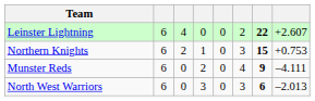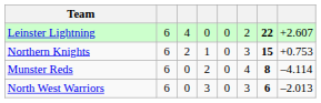 <table class="wikitable" style="text-align:center">
 <tr>
 <th style="width:200px">Team</th>
 <th width="20"></th>
 <th width="20"></th>
 <th width="20"></th>
 <th width="20"></th>
 <th width="20"></th>
 <th width="20"></th>
 <th width="20"></th>
 </tr>
 <tr bgcolor="#ccffcc">
 <td style="text-align:left;"><a href='#'>Leinster Lightning</a></td>
 <td>6</td>
 <td>4</td>
 <td>0</td>
 <td>0</td>
 <td>2</td>
 <td><strong>22</strong></td>
 <td>+2.607</td>
 </tr>
 <tr>
 <td style="text-align:left;"><a href='#'>Northern Knights</a></td>
 <td>6</td>
 <td>2</td>
 <td>1</td>
 <td>0</td>
 <td>3</td>
 <td><strong>15</strong></td>
 <td>+0.753</td>
 </tr>
 <tr>
 <td style="text-align:left;"><a href='#'>Munster Reds</a></td>
 <td>6</td>
 <td>0</td>
 <td>2</td>
 <td>0</td>
 <td>4</td>
-<td><strong>9</strong></td>
-<td>–4.111</td>
+<td><strong>8</strong></td>
+<td>–4.114</td>
 </tr>
 <tr>
 <td style="text-align:left;"><a href='#'>North West Warriors</a></td>
 <td>6</td>
 <td>0</td>
 <td>3</td>
 <td>0</td>
 <td>3</td>
 <td><strong>6</strong></td>
 <td>–2.013</td>
 </tr>
 </table>
